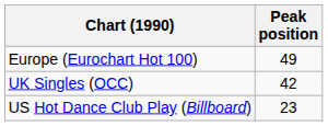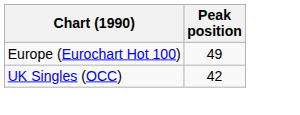 <table class="wikitable sortable">
 <tr>
 <th>Chart (1990)</th>
 <th>Peak<br>position</th>
 </tr>
 <tr>
 <td align="left">Europe (<a href='#'>Eurochart Hot 100</a>)</td>
 <td align="center">49</td>
 </tr>
 <tr>
 <td align="left"><a href='#'>UK Singles</a> (<a href='#'>OCC</a>)</td>
 <td align="center">42</td>
 </tr>
-<tr>
-<td align="left">US <a href='#'>Hot Dance Club Play</a> (<em><a href='#'>Billboard</a></em>)</td>
-<td align="center">23</td>
-</tr>
 </table>
